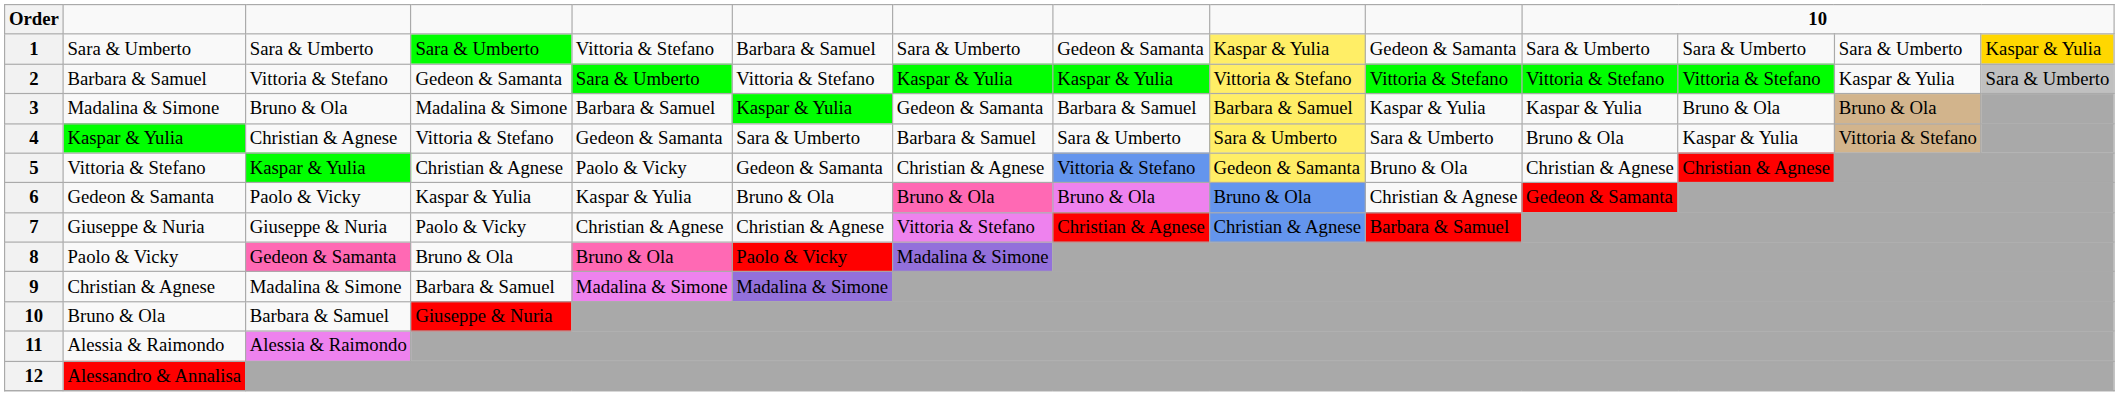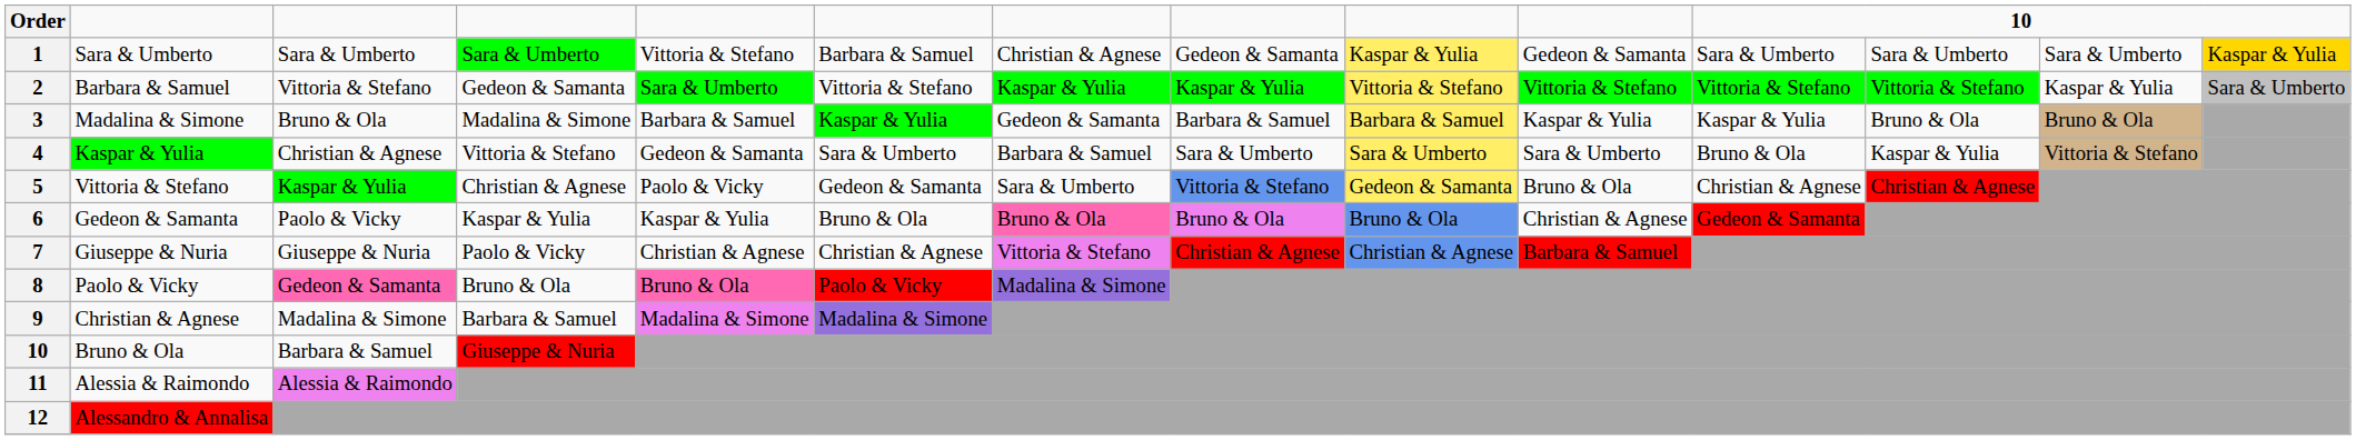 <table class="wikitable" align="center" width:125%%>
 <tr>
 <th>Order</th>
 <td></td>
 <td></td>
 <td></td>
 <td></td>
 <td></td>
 <td></td>
 <td></td>
 <td></td>
 <td></td>
 <td colspan=4 style="text-align:center;"><strong>10</strong></td>
 </tr>
 <tr>
 <th>1</th>
 <td>Sara & Umberto</td>
 <td>Sara & Umberto</td>
 <td bgcolor="lime">Sara & Umberto</td>
 <td>Vittoria & Stefano</td>
 <td>Barbara & Samuel</td>
-<td>Sara & Umberto</td>
+<td>Christian & Agnese</td>
 <td>Gedeon & Samanta</td>
 <td bgcolor="#ffee66">Kaspar & Yulia</td>
 <td>Gedeon & Samanta</td>
 <td>Sara & Umberto</td>
 <td>Sara & Umberto</td>
 <td>Sara & Umberto</td>
 <td bgcolor="gold">Kaspar & Yulia</td>
 </tr>
 <tr>
 <th>2</th>
 <td>Barbara & Samuel</td>
 <td>Vittoria & Stefano</td>
 <td>Gedeon & Samanta</td>
 <td bgcolor="lime">Sara & Umberto</td>
 <td>Vittoria & Stefano</td>
 <td bgcolor="lime">Kaspar & Yulia</td>
 <td bgcolor="lime">Kaspar & Yulia</td>
 <td bgcolor="#ffee66">Vittoria & Stefano</td>
 <td bgcolor="lime">Vittoria & Stefano</td>
 <td bgcolor="lime">Vittoria & Stefano</td>
 <td bgcolor="lime">Vittoria & Stefano</td>
 <td>Kaspar & Yulia</td>
 <td bgcolor="silver">Sara & Umberto</td>
 </tr>
 <tr>
 <th>3</th>
 <td>Madalina & Simone</td>
 <td>Bruno & Ola</td>
 <td>Madalina & Simone</td>
 <td>Barbara & Samuel</td>
 <td bgcolor="lime">Kaspar & Yulia</td>
 <td>Gedeon & Samanta</td>
 <td>Barbara & Samuel</td>
 <td bgcolor="#ffee66">Barbara & Samuel</td>
 <td>Kaspar & Yulia</td>
 <td>Kaspar & Yulia</td>
 <td>Bruno & Ola</td>
 <td bgcolor="tan">Bruno & Ola</td>
 <td bgcolor="darkgray" colspan="3"></td>
 </tr>
 <tr>
 <th>4</th>
 <td bgcolor="lime">Kaspar & Yulia</td>
 <td>Christian & Agnese</td>
 <td>Vittoria & Stefano</td>
 <td>Gedeon & Samanta</td>
 <td>Sara & Umberto</td>
 <td>Barbara & Samuel</td>
 <td>Sara & Umberto</td>
 <td bgcolor="#ffee66">Sara & Umberto</td>
 <td>Sara & Umberto</td>
 <td>Bruno & Ola</td>
 <td>Kaspar & Yulia</td>
 <td bgcolor="tan">Vittoria & Stefano</td>
 <td bgcolor="darkgray" colspan="3"></td>
 </tr>
 <tr>
 <th>5</th>
 <td>Vittoria & Stefano</td>
 <td bgcolor="lime">Kaspar & Yulia</td>
 <td>Christian & Agnese</td>
 <td>Paolo & Vicky</td>
 <td>Gedeon & Samanta</td>
-<td>Christian & Agnese</td>
+<td>Sara & Umberto</td>
 <td bgcolor="cornflowerblue">Vittoria & Stefano</td>
 <td bgcolor="#ffee66">Gedeon & Samanta</td>
 <td>Bruno & Ola</td>
 <td>Christian & Agnese</td>
 <td bgcolor="red">Christian & Agnese</td>
 <td bgcolor="darkgray" colspan="4"></td>
 </tr>
 <tr>
 <th>6</th>
 <td>Gedeon & Samanta</td>
 <td>Paolo & Vicky</td>
 <td>Kaspar & Yulia</td>
 <td>Kaspar & Yulia</td>
 <td>Bruno & Ola</td>
 <td bgcolor="hotpink">Bruno & Ola</td>
 <td bgcolor="violet">Bruno & Ola</td>
 <td bgcolor="cornflowerblue">Bruno & Ola</td>
 <td>Christian & Agnese</td>
 <td bgcolor="red">Gedeon & Samanta</td>
 <td bgcolor="darkgray" colspan="4"></td>
 </tr>
 <tr>
 <th>7</th>
 <td>Giuseppe & Nuria</td>
 <td>Giuseppe & Nuria</td>
 <td>Paolo & Vicky</td>
 <td>Christian & Agnese</td>
 <td>Christian & Agnese</td>
 <td bgcolor="violet">Vittoria & Stefano</td>
 <td bgcolor="red">Christian & Agnese</td>
 <td bgcolor="cornflowerblue">Christian & Agnese</td>
 <td bgcolor="red">Barbara & Samuel</td>
 <td bgcolor="darkgray" colspan="5"></td>
 </tr>
 <tr>
 <th>8</th>
 <td>Paolo & Vicky</td>
 <td bgcolor="hotpink">Gedeon & Samanta</td>
 <td>Bruno & Ola</td>
 <td bgcolor="hotpink">Bruno & Ola</td>
 <td bgcolor="red">Paolo & Vicky</td>
 <td bgcolor="mediumpurple">Madalina & Simone</td>
 <td bgcolor="darkgray" colspan="8"></td>
 </tr>
 <tr>
 <th>9</th>
 <td>Christian & Agnese</td>
 <td>Madalina & Simone</td>
 <td>Barbara & Samuel</td>
 <td bgcolor="violet">Madalina & Simone</td>
 <td bgcolor="mediumpurple">Madalina & Simone</td>
 <td bgcolor="darkgray" colspan="9"></td>
 </tr>
 <tr>
 <th>10</th>
 <td>Bruno & Ola</td>
 <td>Barbara & Samuel</td>
 <td bgcolor="red">Giuseppe & Nuria</td>
 <td bgcolor="darkgray" colspan="11"></td>
 </tr>
 <tr>
 <th>11</th>
 <td>Alessia & Raimondo</td>
 <td bgcolor="violet">Alessia & Raimondo</td>
 <td bgcolor="darkgray" colspan="12"></td>
 </tr>
 <tr>
 <th>12</th>
 <td bgcolor="red">Alessandro & Annalisa</td>
 <td bgcolor="darkgray" colspan="13"></td>
 </tr>
 <tr>
 </tr>
 </table>
